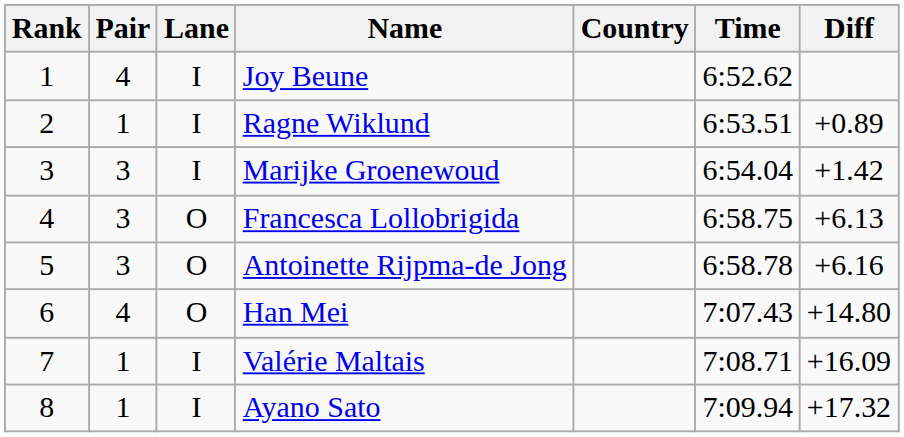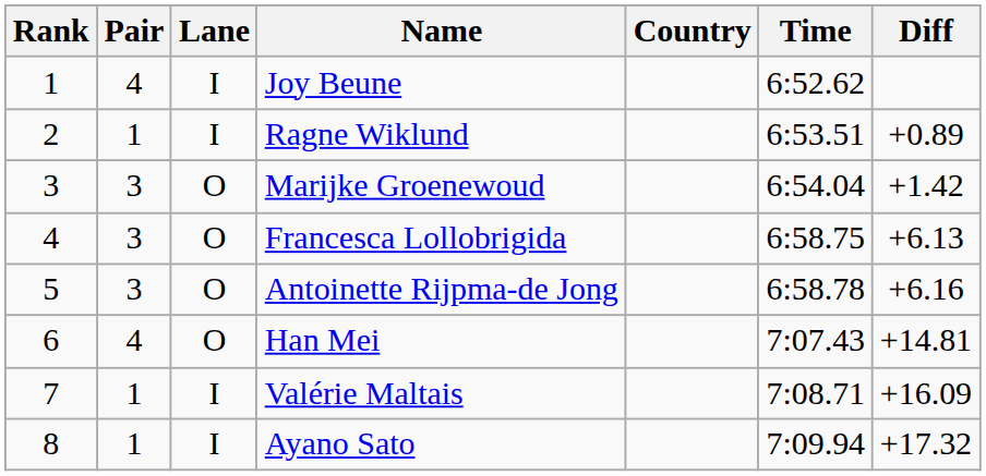 <table class="wikitable sortable" style="text-align:center">
 <tr>
 <th>Rank</th>
 <th>Pair</th>
 <th>Lane</th>
 <th>Name</th>
 <th>Country</th>
 <th>Time</th>
 <th>Diff</th>
 </tr>
 <tr>
 <td>1</td>
 <td>4</td>
 <td>I</td>
 <td align=left><a href='#'>Joy Beune</a></td>
 <td align=left></td>
 <td>6:52.62</td>
 <td></td>
 </tr>
 <tr>
 <td>2</td>
 <td>1</td>
 <td>I</td>
 <td align=left><a href='#'>Ragne Wiklund</a></td>
 <td align=left></td>
 <td>6:53.51</td>
 <td>+0.89</td>
 </tr>
 <tr>
 <td>3</td>
 <td>3</td>
-<td>I</td>
+<td>O</td>
 <td align=left><a href='#'>Marijke Groenewoud</a></td>
 <td align=left></td>
 <td>6:54.04</td>
 <td>+1.42</td>
 </tr>
 <tr>
 <td>4</td>
 <td>3</td>
 <td>O</td>
 <td align=left><a href='#'>Francesca Lollobrigida</a></td>
 <td align=left></td>
 <td>6:58.75</td>
 <td>+6.13</td>
 </tr>
 <tr>
 <td>5</td>
 <td>3</td>
 <td>O</td>
 <td align=left><a href='#'>Antoinette Rijpma-de Jong</a></td>
 <td align=left></td>
 <td>6:58.78</td>
 <td>+6.16</td>
 </tr>
 <tr>
 <td>6</td>
 <td>4</td>
 <td>O</td>
 <td align=left><a href='#'>Han Mei</a></td>
 <td align=left></td>
 <td>7:07.43</td>
-<td>+14.80</td>
+<td>+14.81</td>
 </tr>
 <tr>
 <td>7</td>
 <td>1</td>
 <td>I</td>
 <td align=left><a href='#'>Valérie Maltais</a></td>
 <td align=left></td>
 <td>7:08.71</td>
 <td>+16.09</td>
 </tr>
 <tr>
 <td>8</td>
 <td>1</td>
 <td>I</td>
 <td align=left><a href='#'>Ayano Sato</a></td>
 <td align=left></td>
 <td>7:09.94</td>
 <td>+17.32</td>
 </tr>
 </table>
